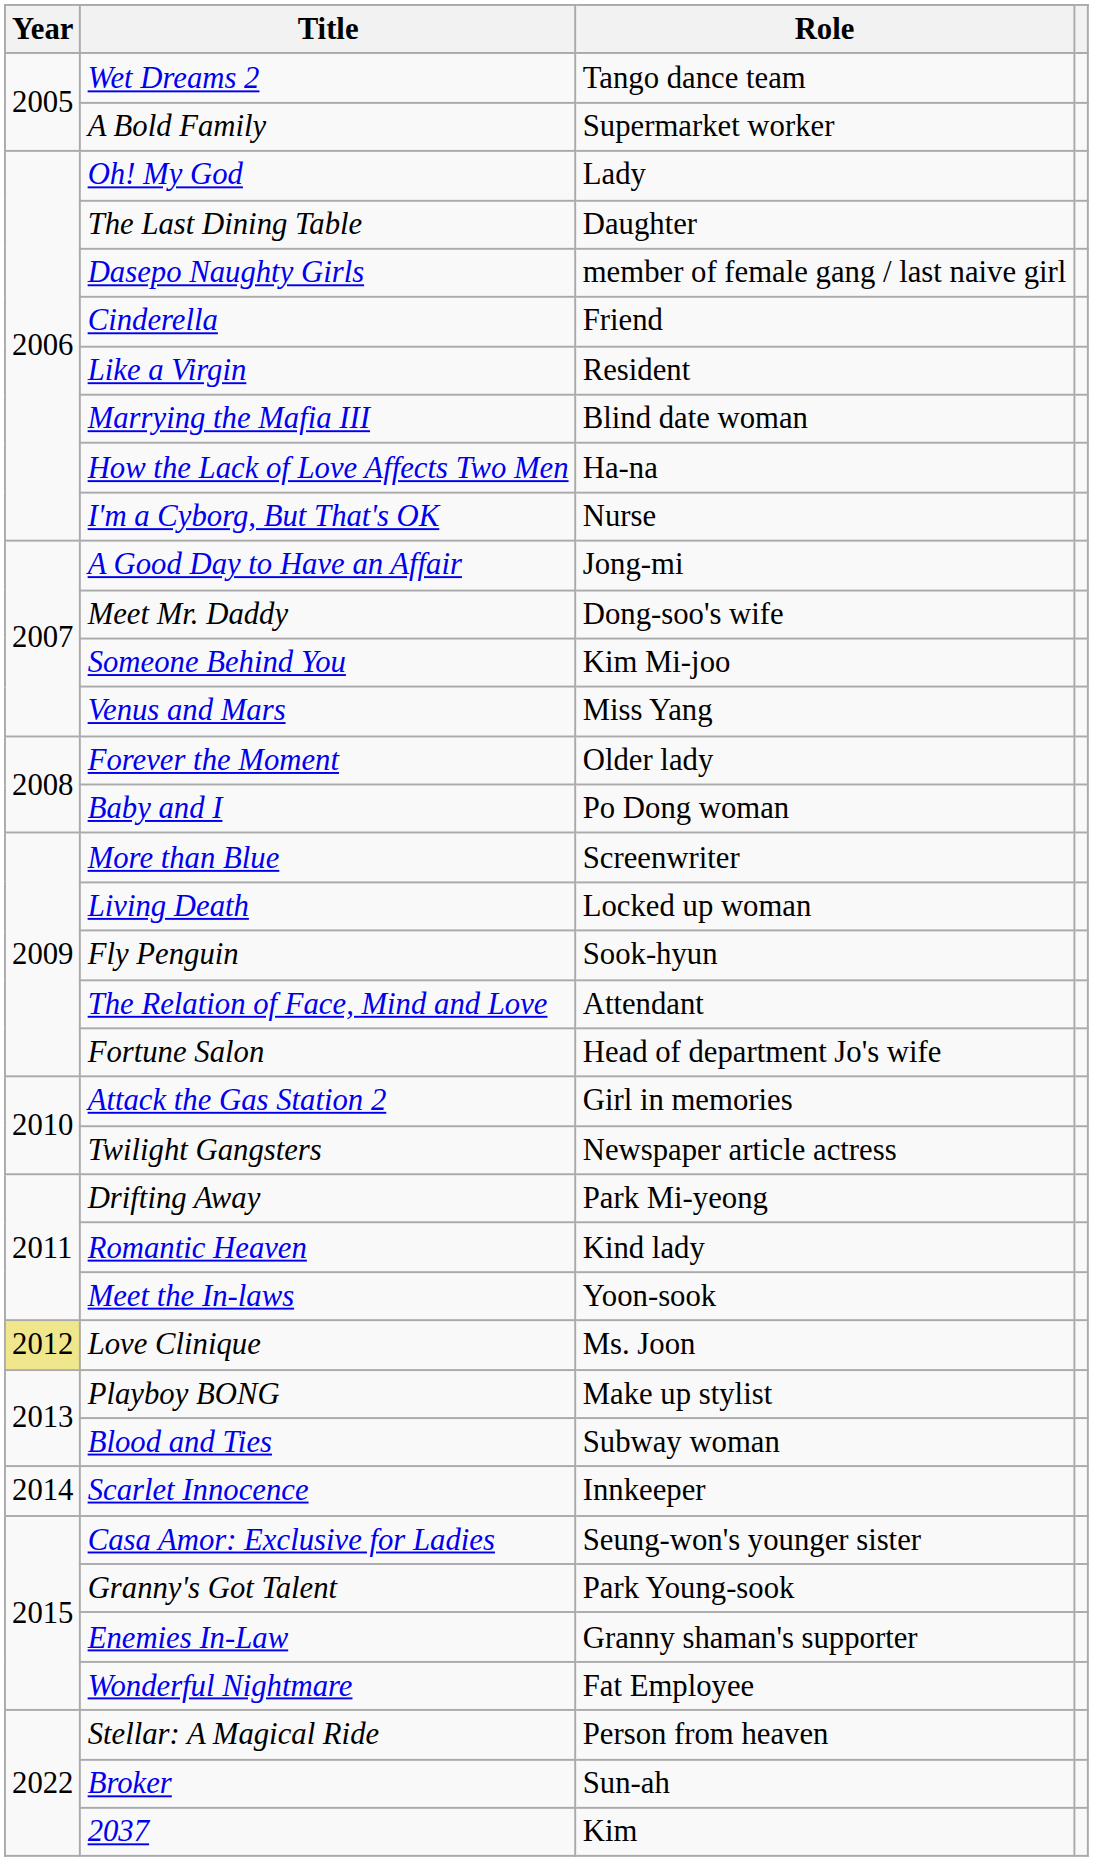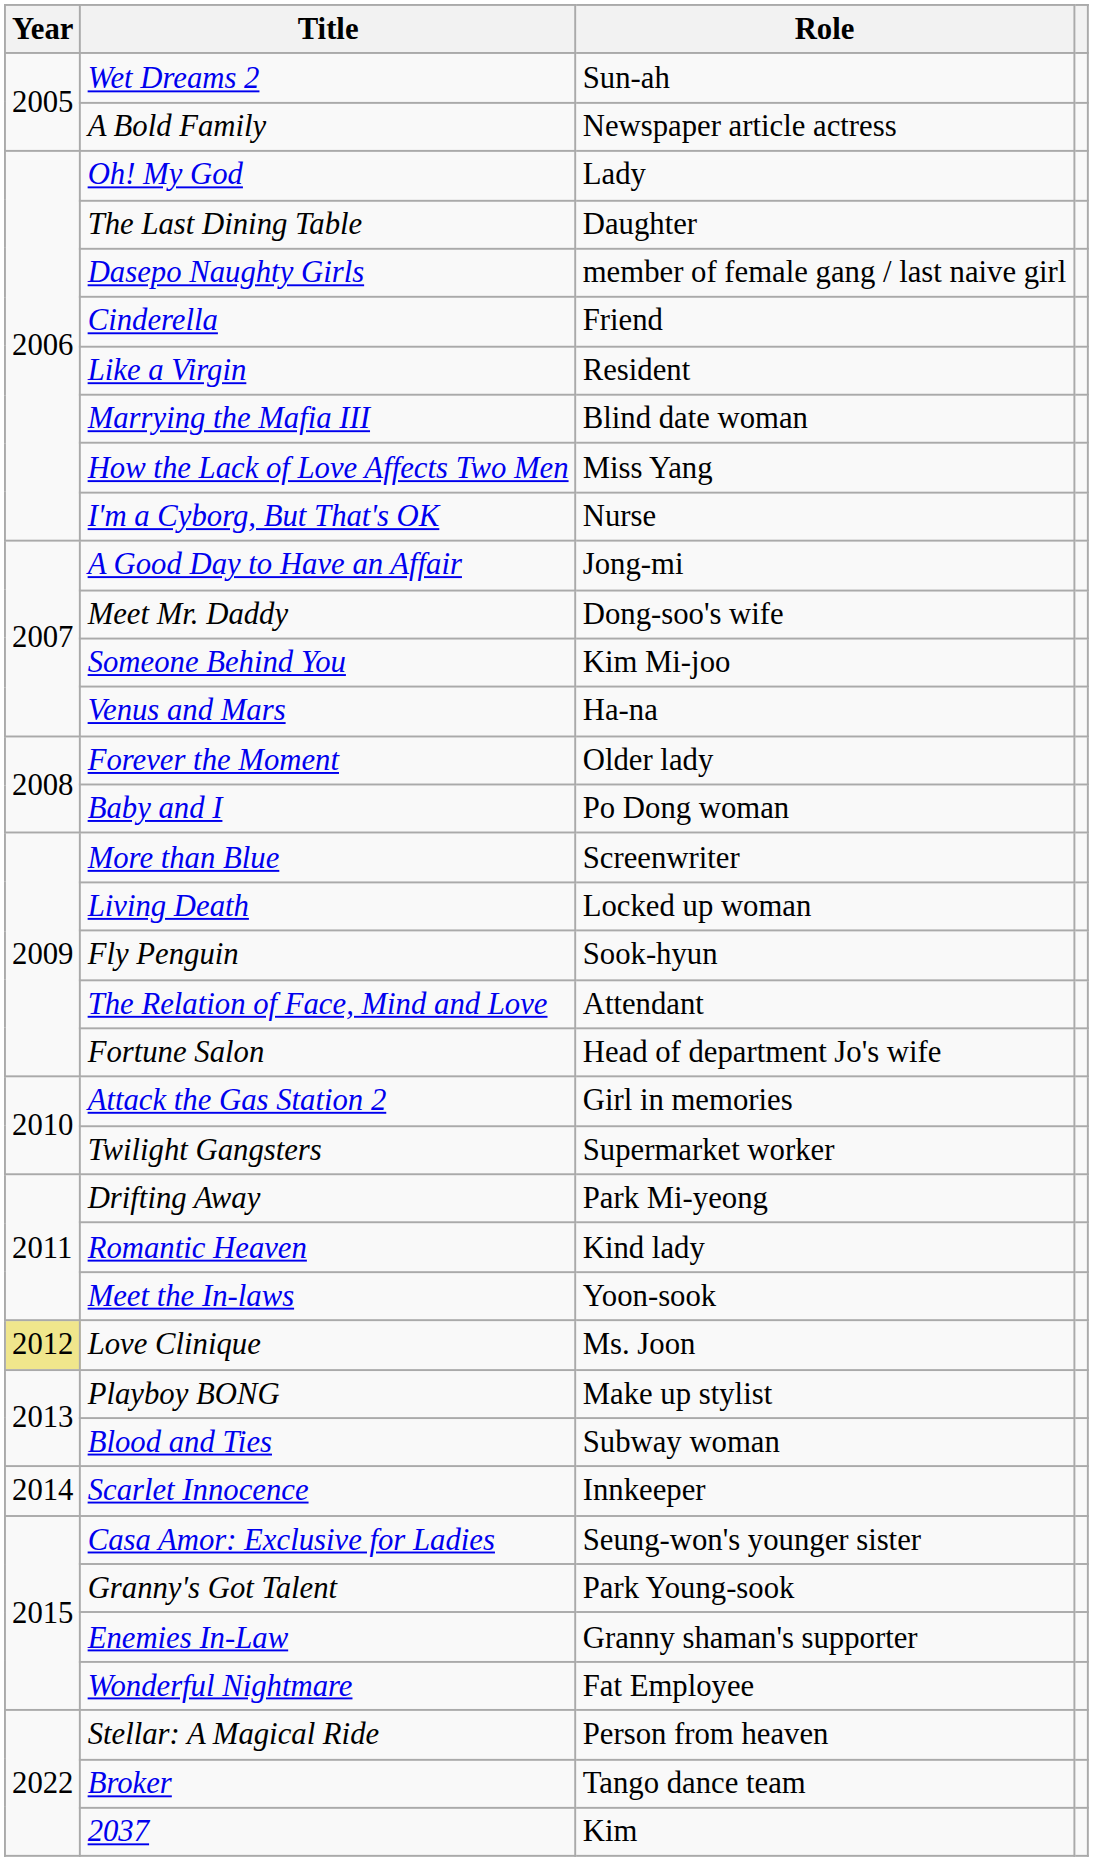 <table class="wikitable plainrowheaders">
 <tr>
 <th scope="col">Year</th>
 <th scope="col">Title</th>
 <th scope="col">Role</th>
 <th scope="col"></th>
 </tr>
 <tr>
 <td rowspan="2">2005</td>
 <td><em><a href='#'>Wet Dreams 2</a></em></td>
-<td>Tango dance team</td>
+<td>Sun-ah</td>
 <td></td>
 </tr>
 <tr>
 <td><em>A Bold Family</em></td>
-<td>Supermarket worker</td>
+<td>Newspaper article actress</td>
 <td></td>
 </tr>
 <tr>
 <td rowspan="8">2006</td>
 <td><em><a href='#'>Oh! My God</a></em></td>
 <td>Lady</td>
 <td></td>
 </tr>
 <tr>
 <td><em>The Last Dining Table</em></td>
 <td>Daughter</td>
 <td></td>
 </tr>
 <tr>
 <td><em><a href='#'>Dasepo Naughty Girls</a></em></td>
 <td>member of female gang / last naive girl</td>
 <td></td>
 </tr>
 <tr>
 <td><em><a href='#'>Cinderella</a></em></td>
 <td>Friend</td>
 <td></td>
 </tr>
 <tr>
 <td><em><a href='#'>Like a Virgin</a></em></td>
 <td>Resident</td>
 <td></td>
 </tr>
 <tr>
 <td><em><a href='#'>Marrying the Mafia III</a></em></td>
 <td>Blind date woman</td>
 <td></td>
 </tr>
 <tr>
 <td><em><a href='#'>How the Lack of Love Affects Two Men</a></em></td>
-<td>Ha-na</td>
+<td>Miss Yang</td>
 <td></td>
 </tr>
 <tr>
 <td><em><a href='#'>I'm a Cyborg, But That's OK</a></em></td>
 <td>Nurse</td>
 <td></td>
 </tr>
 <tr>
 <td rowspan="4">2007</td>
 <td><em><a href='#'>A Good Day to Have an Affair</a></em></td>
 <td>Jong-mi</td>
 <td></td>
 </tr>
 <tr>
 <td><em>Meet Mr. Daddy</em></td>
 <td>Dong-soo's wife</td>
 <td></td>
 </tr>
 <tr>
 <td><em><a href='#'>Someone Behind You</a></em></td>
 <td>Kim Mi-joo</td>
 <td></td>
 </tr>
 <tr>
 <td><em><a href='#'>Venus and Mars</a></em></td>
-<td>Miss Yang</td>
+<td>Ha-na</td>
 <td></td>
 </tr>
 <tr>
 <td rowspan="2">2008</td>
 <td><em><a href='#'>Forever the Moment</a></em></td>
 <td>Older lady</td>
 <td></td>
 </tr>
 <tr>
 <td><em><a href='#'>Baby and I</a></em></td>
 <td>Po Dong woman</td>
 <td></td>
 </tr>
 <tr>
 <td rowspan="5">2009</td>
 <td><em><a href='#'>More than Blue</a></em></td>
 <td>Screenwriter</td>
 <td></td>
 </tr>
 <tr>
 <td><em><a href='#'>Living Death</a></em></td>
 <td>Locked up woman</td>
 <td></td>
 </tr>
 <tr>
 <td><em>Fly Penguin</em></td>
 <td>Sook-hyun</td>
 <td></td>
 </tr>
 <tr>
 <td><em><a href='#'>The Relation of Face, Mind and Love</a></em></td>
 <td>Attendant</td>
 <td></td>
 </tr>
 <tr>
 <td><em>Fortune Salon</em></td>
 <td>Head of department Jo's wife</td>
 <td></td>
 </tr>
 <tr>
 <td rowspan="2">2010</td>
 <td><em><a href='#'>Attack the Gas Station 2</a></em></td>
 <td>Girl in memories</td>
 <td></td>
 </tr>
 <tr>
 <td><em>Twilight Gangsters</em></td>
-<td>Newspaper article actress</td>
+<td>Supermarket worker</td>
 <td></td>
 </tr>
 <tr>
 <td rowspan="3">2011</td>
 <td><em>Drifting Away</em></td>
 <td>Park Mi-yeong</td>
 <td></td>
 </tr>
 <tr>
 <td><em><a href='#'>Romantic Heaven</a></em></td>
 <td>Kind lady</td>
 <td></td>
 </tr>
 <tr>
 <td><em><a href='#'>Meet the In-laws</a></em></td>
 <td>Yoon-sook</td>
 <td></td>
 </tr>
 <tr>
 <td style="background: khaki;">2012</td>
 <td><em>Love Clinique</em></td>
 <td>Ms. Joon</td>
 <td></td>
 </tr>
 <tr>
 <td rowspan="2">2013</td>
 <td><em>Playboy BONG</em></td>
 <td>Make up stylist</td>
 <td></td>
 </tr>
 <tr>
 <td><em><a href='#'>Blood and Ties</a></em></td>
 <td>Subway woman</td>
 <td></td>
 </tr>
 <tr>
 <td>2014</td>
 <td><em><a href='#'>Scarlet Innocence</a></em></td>
 <td>Innkeeper</td>
 <td></td>
 </tr>
 <tr>
 <td rowspan="4">2015</td>
 <td><em><a href='#'>Casa Amor: Exclusive for Ladies</a></em></td>
 <td>Seung-won's younger sister</td>
 <td></td>
 </tr>
 <tr>
 <td><em>Granny's Got Talent</em></td>
 <td>Park Young-sook</td>
 <td></td>
 </tr>
 <tr>
 <td><em><a href='#'>Enemies In-Law</a></em></td>
 <td>Granny shaman's supporter</td>
 <td></td>
 </tr>
 <tr>
 <td><em><a href='#'>Wonderful Nightmare</a></em></td>
 <td>Fat Employee</td>
 <td></td>
 </tr>
 <tr>
 <td rowspan="3">2022</td>
 <td><em>Stellar: A Magical Ride</em></td>
 <td>Person from heaven</td>
 <td></td>
 </tr>
 <tr>
 <td><em><a href='#'>Broker</a></em></td>
-<td>Sun-ah</td>
+<td>Tango dance team</td>
 <td></td>
 </tr>
 <tr>
 <td><em><a href='#'>2037</a></em></td>
 <td>Kim</td>
 <td></td>
 </tr>
 </table>
